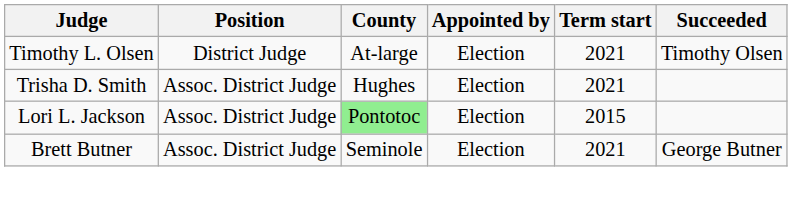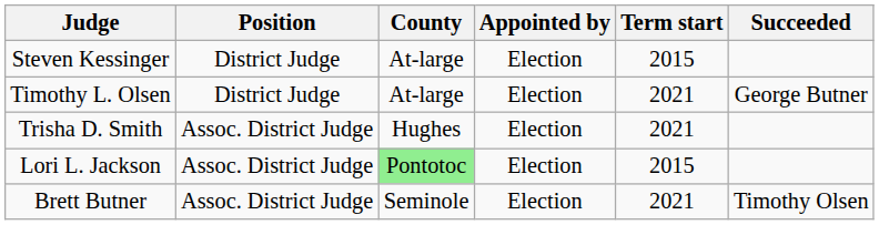 <table class="wikitable sortable" style="text-align:center">
 <tr>
 <th>Judge</th>
 <th>Position</th>
 <th>County</th>
 <th>Appointed by</th>
 <th>Term start</th>
 <th>Succeeded</th>
 </tr>
 <tr>
+<td>Steven Kessinger</td>
+<td>District Judge</td>
+<td>At-large</td>
+<td>Election</td>
+<td>2015</td>
+<td></td>
+</tr>
+<tr>
 <td>Timothy L. Olsen</td>
 <td>District Judge</td>
 <td>At-large</td>
 <td>Election</td>
 <td>2021</td>
-<td>Timothy Olsen</td>
+<td>George Butner</td>
 </tr>
 <tr>
 <td>Trisha D. Smith</td>
 <td>Assoc. District Judge</td>
 <td>Hughes</td>
 <td>Election</td>
 <td>2021</td>
 <td></td>
 </tr>
 <tr>
 <td>Lori L. Jackson</td>
 <td>Assoc. District Judge</td>
 <td style="background: lightgreen;">Pontotoc</td>
 <td>Election</td>
 <td>2015</td>
 <td></td>
 </tr>
 <tr>
 <td>Brett Butner</td>
 <td>Assoc. District Judge</td>
 <td>Seminole</td>
 <td>Election</td>
 <td>2021</td>
-<td>George Butner</td>
+<td>Timothy Olsen</td>
 </tr>
 </table>
